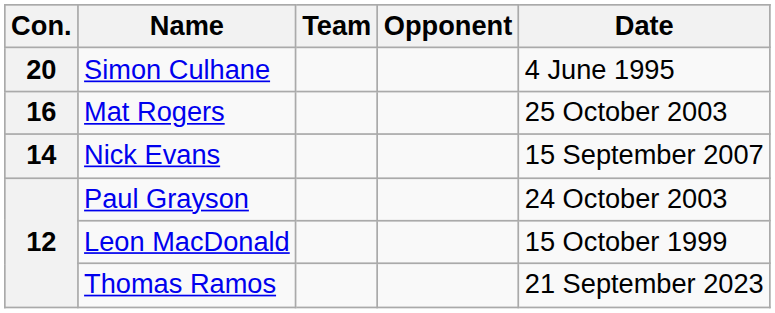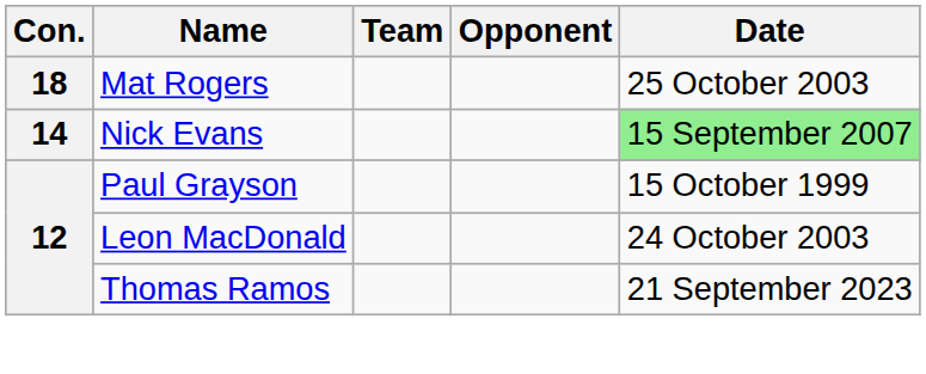 <table class="wikitable">
 <tr>
 <th>Con.</th>
 <th>Name</th>
 <th>Team</th>
 <th>Opponent</th>
 <th>Date</th>
 </tr>
 <tr>
-<th>20</th>
-<td><a href='#'>Simon Culhane</a></td>
-<td></td>
-<td></td>
-<td>4 June 1995</td>
-</tr>
-<tr>
-<th>16</th>
+<th>18</th>
 <td><a href='#'>Mat Rogers</a></td>
 <td></td>
 <td></td>
 <td>25 October 2003</td>
 </tr>
 <tr>
 <th>14</th>
 <td><a href='#'>Nick Evans</a></td>
 <td></td>
 <td></td>
-<td>15 September 2007</td>
+<td style="background: lightgreen;">15 September 2007</td>
 </tr>
 <tr>
 <th rowspan="3">12</th>
 <td><a href='#'>Paul Grayson</a></td>
 <td></td>
 <td></td>
-<td>24 October 2003</td>
+<td>15 October 1999</td>
 </tr>
 <tr>
 <td><a href='#'>Leon MacDonald</a></td>
 <td></td>
 <td></td>
-<td>15 October 1999</td>
+<td>24 October 2003</td>
 </tr>
 <tr>
 <td><a href='#'>Thomas Ramos</a></td>
 <td></td>
 <td></td>
 <td>21 September 2023</td>
 </tr>
 </table>
